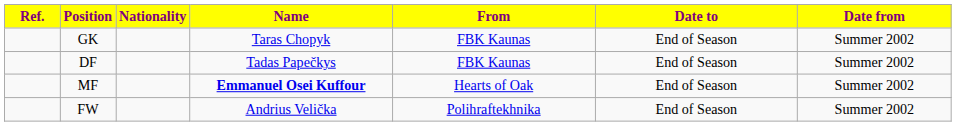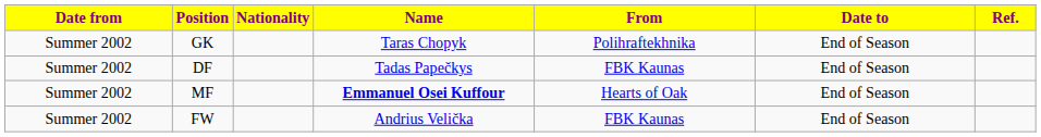 <table class="wikitable" style="text-align:center; font-size:90%; ">
 <tr>
-<th style="background:#ffff00; color:purple; width:50px;">Ref.</th>
+<th style="background:#ffff00; color:purple; width:150px;">Date from</th>
 <th style="background:#ffff00; color:purple; width:50px;">Position</th>
 <th style="background:#ffff00; color:purple; width:50px;">Nationality</th>
 <th style="background:#ffff00; color:purple; width:200px;">Name</th>
 <th style="background:#ffff00; color:purple; width:200px;">From</th>
 <th style="background:#ffff00; color:purple; width:200px;">Date to</th>
-<th style="background:#ffff00; color:purple; width:150px;">Date from</th>
+<th style="background:#ffff00; color:purple; width:50px;">Ref.</th>
 </tr>
 <tr>
-<td></td>
+<td>Summer 2002</td>
 <td>GK</td>
 <td></td>
 <td><a href='#'>Taras Chopyk</a></td>
-<td><a href='#'>FBK Kaunas</a></td>
+<td><a href='#'>Polihraftekhnika</a></td>
 <td>End of Season</td>
-<td>Summer 2002</td>
+<td></td>
 </tr>
 <tr>
-<td></td>
+<td>Summer 2002</td>
 <td>DF</td>
 <td></td>
 <td><a href='#'>Tadas Papečkys</a></td>
 <td><a href='#'>FBK Kaunas</a></td>
 <td>End of Season</td>
-<td>Summer 2002</td>
+<td></td>
 </tr>
 <tr>
-<td></td>
+<td>Summer 2002</td>
 <td>MF</td>
 <td></td>
 <td><strong><a href='#'>Emmanuel Osei Kuffour</a></strong></td>
 <td><a href='#'>Hearts of Oak</a></td>
 <td>End of Season</td>
-<td>Summer 2002</td>
+<td></td>
 </tr>
 <tr>
-<td></td>
+<td>Summer 2002</td>
 <td>FW</td>
 <td></td>
 <td><a href='#'>Andrius Velička</a></td>
-<td><a href='#'>Polihraftekhnika</a></td>
+<td><a href='#'>FBK Kaunas</a></td>
 <td>End of Season</td>
-<td>Summer 2002</td>
+<td></td>
 </tr>
 </table>
